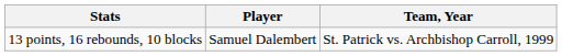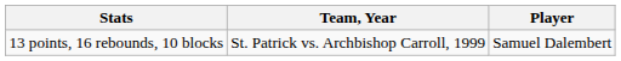 <table class="wikitable">
 <tr>
 <th>Stats</th>
+<th>Team, Year</th>
 <th>Player</th>
-<th>Team, Year</th>
 </tr>
 <tr>
 <td>13 points, 16 rebounds, 10 blocks</td>
+<td>St. Patrick vs. Archbishop Carroll, 1999</td>
 <td>Samuel Dalembert</td>
-<td>St. Patrick vs. Archbishop Carroll, 1999</td>
 </tr>
 </table>
